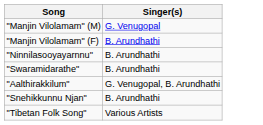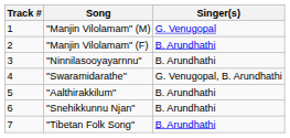 <table class="wikitable" style="font-size:95%;">
 <tr>
+<th>Track #</th>
 <th>Song</th>
 <th>Singer(s)</th>
 </tr>
 <tr>
+<td>1</td>
 <td>"Manjin Vilolamam" (M)</td>
 <td><a href='#'>G. Venugopal</a></td>
 </tr>
 <tr>
+<td>2</td>
 <td>"Manjin Vilolamam" (F)</td>
 <td><a href='#'>B. Arundhathi</a></td>
 </tr>
 <tr>
+<td>3</td>
 <td>"Ninnilasooyayarnnu"</td>
 <td>B. Arundhathi</td>
 </tr>
 <tr>
+<td>4</td>
 <td>"Swaramidarathe"</td>
+<td>G. Venugopal, B. Arundhathi</td>
+</tr>
+<tr>
+<td>5</td>
+<td>"Aalthirakkilum"</td>
 <td>B. Arundhathi</td>
 </tr>
 <tr>
-<td>"Aalthirakkilum"</td>
-<td>G. Venugopal, B. Arundhathi</td>
-</tr>
-<tr>
+<td>6</td>
 <td>"Snehikkunnu Njan"</td>
 <td>B. Arundhathi</td>
 </tr>
 <tr>
+<td>7</td>
 <td>"Tibetan Folk Song"</td>
-<td>Various Artists</td>
+<td><a href='#'>B. Arundhathi</a></td>
 </tr>
 </table>
